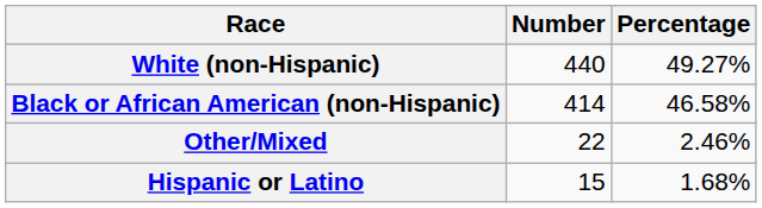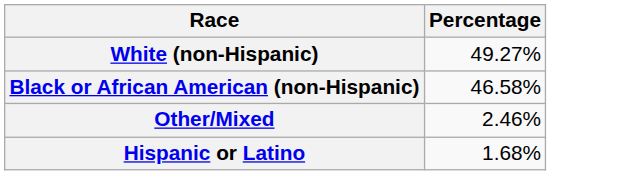 <table class="wikitable" style="text-align:right">
 <tr>
 <th scope="col">Race</th>
-<th scope="col">Number</th>
 <th scope="col">Percentage</th>
 </tr>
 <tr>
 <th scope="row"><a href='#'>White</a> (non-Hispanic)</th>
-<td>440</td>
 <td>49.27%</td>
 </tr>
 <tr>
 <th scope="row"><a href='#'>Black or African American</a> (non-Hispanic)</th>
-<td>414</td>
 <td>46.58%</td>
 </tr>
 <tr>
 <th scope="row"><a href='#'>Other/Mixed</a></th>
-<td>22</td>
 <td>2.46%</td>
 </tr>
 <tr>
 <th scope="row"><a href='#'>Hispanic</a> or <a href='#'>Latino</a></th>
-<td>15</td>
 <td>1.68%</td>
 </tr>
 </table>
